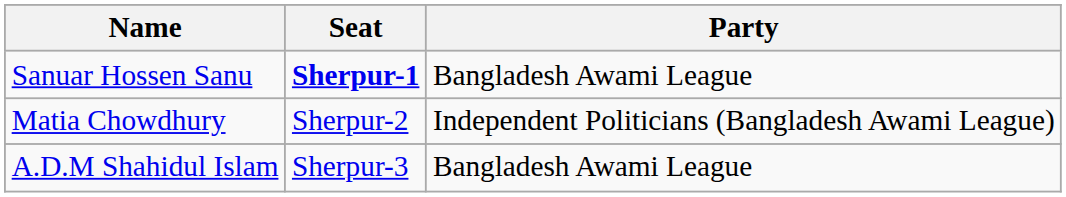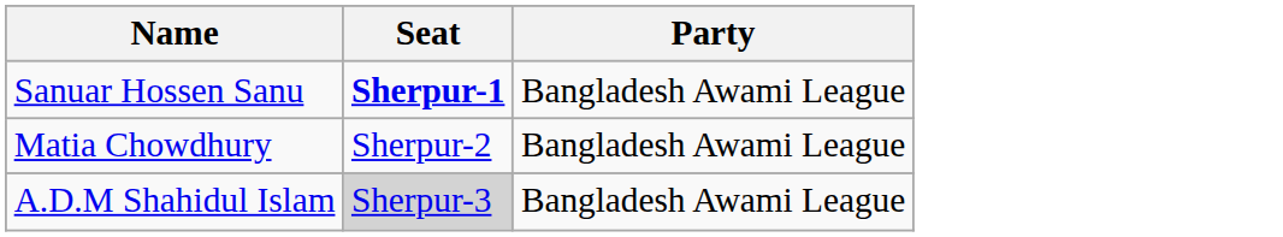 <table class="wikitable sortable">
 <tr>
 <th>Name</th>
 <th>Seat</th>
 <th>Party</th>
 </tr>
 <tr>
 <td><a href='#'>Sanuar Hossen Sanu</a></td>
 <td><strong><a href='#'>Sherpur-1</a></strong></td>
 <td>Bangladesh Awami League</td>
 </tr>
 <tr>
 <td><a href='#'>Matia Chowdhury</a></td>
 <td><a href='#'>Sherpur-2</a></td>
-<td>Independent Politicians (Bangladesh Awami League)</td>
+<td>Bangladesh Awami League</td>
 </tr>
 <tr>
 <td><a href='#'>A.D.M Shahidul Islam</a></td>
-<td><a href='#'>Sherpur-3</a></td>
+<td style="background: lightgrey;"><a href='#'>Sherpur-3</a></td>
 <td>Bangladesh Awami League</td>
 </tr>
 </table>
